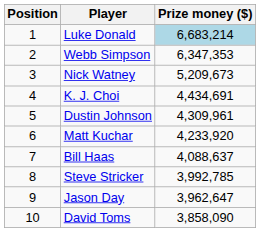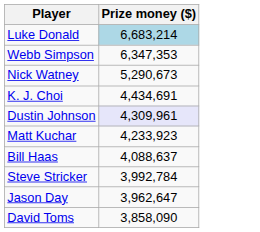 <table class="wikitable">
 <tr>
-<th>Position</th>
 <th>Player</th>
 <th>Prize money ($)</th>
 </tr>
 <tr>
-<td align=center>1</td>
 <td> <a href='#'>Luke Donald</a></td>
 <td align=center style="background: lightblue;">6,683,214</td>
 </tr>
 <tr>
-<td align=center>2</td>
 <td> <a href='#'>Webb Simpson</a></td>
 <td align=center>6,347,353</td>
 </tr>
 <tr>
-<td align=center>3</td>
 <td> <a href='#'>Nick Watney</a></td>
-<td align=center>5,209,673</td>
+<td align=center>5,290,673</td>
 </tr>
 <tr>
-<td align=center>4</td>
 <td> <a href='#'>K. J. Choi</a></td>
 <td align=center>4,434,691</td>
 </tr>
 <tr>
-<td align=center>5</td>
 <td> <a href='#'>Dustin Johnson</a></td>
-<td align=center>4,309,961</td>
+<td align=center style="background: lavender;">4,309,961</td>
 </tr>
 <tr>
-<td align=center>6</td>
 <td> <a href='#'>Matt Kuchar</a></td>
-<td align=center>4,233,920</td>
+<td align=center>4,233,923</td>
 </tr>
 <tr>
-<td align=center>7</td>
 <td> <a href='#'>Bill Haas</a></td>
 <td align=center>4,088,637</td>
 </tr>
 <tr>
-<td align=center>8</td>
 <td> <a href='#'>Steve Stricker</a></td>
-<td align=center>3,992,785</td>
+<td align=center>3,992,784</td>
 </tr>
 <tr>
-<td align=center>9</td>
 <td> <a href='#'>Jason Day</a></td>
 <td align=center>3,962,647</td>
 </tr>
 <tr>
-<td align=center>10</td>
 <td> <a href='#'>David Toms</a></td>
 <td align=center>3,858,090</td>
 </tr>
 </table>
